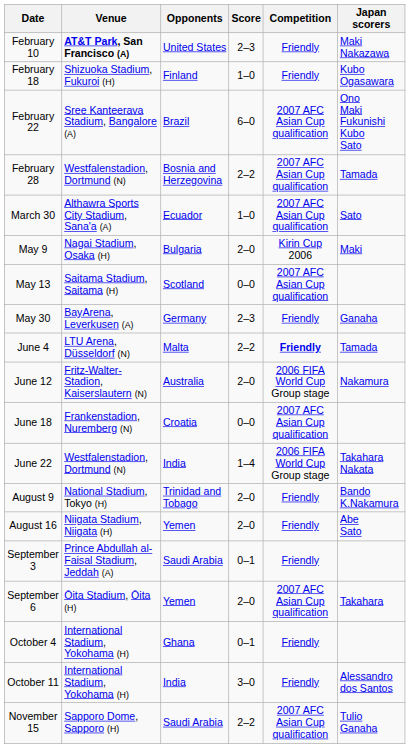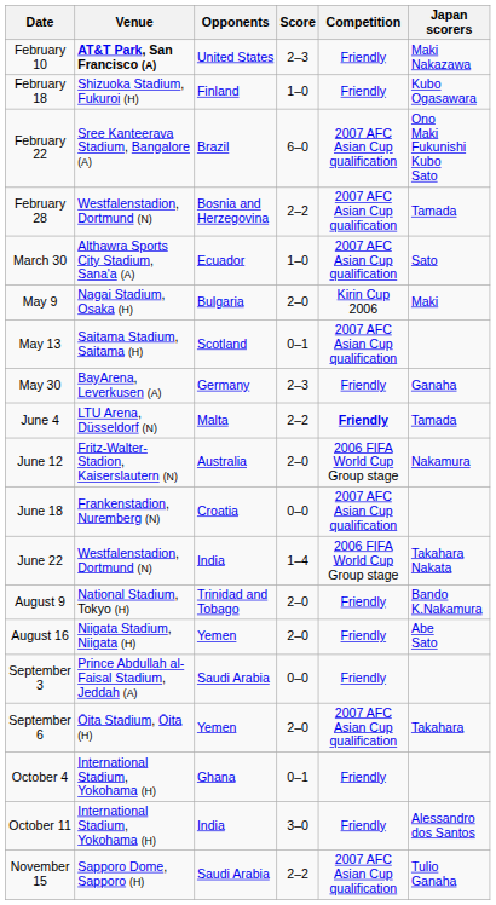 <table class="wikitable">
 <tr>
 <th>Date</th>
 <th>Venue</th>
 <th>Opponents</th>
 <th>Score</th>
 <th>Competition</th>
 <th>Japan scorers</th>
 </tr>
 <tr>
 <td style="text-align:center;">February 10</td>
 <td><strong><a href='#'>AT&T Park</a>, San Francisco <small>(A)</small></strong></td>
 <td> <a href='#'>United States</a></td>
 <td style="text-align:center;">2–3</td>
 <td style="text-align:center;"><a href='#'>Friendly</a></td>
 <td><a href='#'>Maki</a>  <br> <a href='#'>Nakazawa</a> </td>
 </tr>
 <tr>
 <td style="text-align:center;">February 18</td>
 <td><a href='#'>Shizuoka Stadium</a>, <a href='#'>Fukuroi</a> <small>(H)</small></td>
 <td> <a href='#'>Finland</a></td>
 <td style="text-align:center;">1–0</td>
 <td style="text-align:center;"><a href='#'>Friendly</a></td>
 <td><a href='#'>Kubo</a>  <br> <a href='#'>Ogasawara</a> </td>
 </tr>
 <tr>
 <td style="text-align:center;">February 22</td>
 <td><a href='#'>Sree Kanteerava Stadium</a>, <a href='#'>Bangalore</a> <small>(A)</small></td>
 <td> <a href='#'>Brazil</a></td>
 <td style="text-align:center;">6–0</td>
 <td style="text-align:center;"><a href='#'>2007 AFC Asian Cup qualification</a></td>
 <td><a href='#'>Ono</a>  <br> <a href='#'>Maki</a>  <br> <a href='#'>Fukunishi</a>  <br> <a href='#'>Kubo</a>    <br> <a href='#'>Sato</a> </td>
 </tr>
 <tr>
 <td style="text-align:center;">February 28</td>
 <td><a href='#'>Westfalenstadion</a>, <a href='#'>Dortmund</a> <small>(N)</small></td>
 <td> <a href='#'>Bosnia and Herzegovina</a></td>
 <td style="text-align:center;">2–2</td>
 <td style="text-align:center;"><a href='#'>2007 AFC Asian Cup qualification</a></td>
 <td><a href='#'>Tamada</a> </td>
 </tr>
 <tr>
 <td style="text-align:center;">March 30</td>
 <td><a href='#'>Althawra Sports City Stadium</a>, <a href='#'>Sana'a</a> <small>(A)</small></td>
 <td> <a href='#'>Ecuador</a></td>
 <td style="text-align:center;">1–0</td>
 <td style="text-align:center;"><a href='#'>2007 AFC Asian Cup qualification</a></td>
 <td><a href='#'>Sato</a> </td>
 </tr>
 <tr>
 <td style="text-align:center;">May 9</td>
 <td><a href='#'>Nagai Stadium</a>, <a href='#'>Osaka</a> <small>(H)</small></td>
 <td> <a href='#'>Bulgaria</a></td>
 <td style="text-align:center;">2–0</td>
 <td style="text-align:center;"><a href='#'>Kirin Cup</a> 2006</td>
 <td><a href='#'>Maki</a> </td>
 </tr>
 <tr>
 <td style="text-align:center;">May 13</td>
 <td><a href='#'>Saitama Stadium</a>, <a href='#'>Saitama</a> <small>(H)</small></td>
 <td> <a href='#'>Scotland</a></td>
-<td style="text-align:center;">0–0</td>
+<td style="text-align:center;">0–1</td>
 <td style="text-align:center;"><a href='#'>2007 AFC Asian Cup qualification</a></td>
 <td></td>
 </tr>
 <tr>
 <td style="text-align:center;">May 30</td>
 <td><a href='#'>BayArena</a>, <a href='#'>Leverkusen</a> <small>(A)</small></td>
 <td> <a href='#'>Germany</a></td>
 <td style="text-align:center;">2–3</td>
 <td style="text-align:center;"><a href='#'>Friendly</a></td>
 <td><a href='#'>Ganaha</a> </td>
 </tr>
 <tr>
 <td style="text-align:center;">June 4</td>
 <td><a href='#'>LTU Arena</a>, <a href='#'>Düsseldorf</a> <small>(N)</small></td>
 <td> <a href='#'>Malta</a></td>
 <td style="text-align:center;">2–2</td>
 <td style="text-align:center;"><strong><a href='#'>Friendly</a></strong></td>
 <td><a href='#'>Tamada</a> </td>
 </tr>
 <tr>
 <td style="text-align:center;">June 12</td>
 <td><a href='#'>Fritz-Walter-Stadion</a>, <a href='#'>Kaiserslautern</a> <small>(N)</small></td>
 <td> <a href='#'>Australia</a></td>
 <td style="text-align:center;">2–0</td>
 <td style="text-align:center;"><a href='#'>2006 FIFA World Cup</a> Group stage</td>
 <td><a href='#'>Nakamura</a> </td>
 </tr>
 <tr>
 <td style="text-align:center;">June 18</td>
 <td><a href='#'>Frankenstadion</a>, <a href='#'>Nuremberg</a> <small>(N)</small></td>
 <td> <a href='#'>Croatia</a></td>
 <td style="text-align:center;">0–0</td>
 <td style="text-align:center;"><a href='#'>2007 AFC Asian Cup qualification</a></td>
 <td></td>
 </tr>
 <tr>
 <td style="text-align:center;">June 22</td>
 <td><a href='#'>Westfalenstadion</a>, <a href='#'>Dortmund</a> <small>(N)</small></td>
 <td> <a href='#'>India</a></td>
 <td style="text-align:center;">1–4</td>
 <td style="text-align:center;"><a href='#'>2006 FIFA World Cup</a> Group stage</td>
 <td><a href='#'>Takahara</a>  <br> <a href='#'>Nakata</a> </td>
 </tr>
 <tr>
 <td style="text-align:center;">August 9</td>
 <td><a href='#'>National Stadium</a>, Tokyo <small>(H)</small></td>
 <td> <a href='#'>Trinidad and Tobago</a></td>
 <td style="text-align:center;">2–0</td>
 <td style="text-align:center;"><a href='#'>Friendly</a></td>
 <td><a href='#'>Bando</a>  <br><a href='#'>K.Nakamura</a> </td>
 </tr>
 <tr>
 <td style="text-align:center;">August 16</td>
 <td><a href='#'>Niigata Stadium</a>, <a href='#'>Niigata</a> <small>(H)</small></td>
 <td> <a href='#'>Yemen</a></td>
 <td style="text-align:center;">2–0</td>
 <td style="text-align:center;"><a href='#'>Friendly</a></td>
 <td><a href='#'>Abe</a> <br> <a href='#'>Sato</a> </td>
 </tr>
 <tr>
 <td style="text-align:center;">September 3</td>
 <td><a href='#'>Prince Abdullah al-Faisal Stadium</a>, <a href='#'>Jeddah</a> <small>(A)</small></td>
 <td> <a href='#'>Saudi Arabia</a></td>
-<td style="text-align:center;">0–1</td>
+<td style="text-align:center;">0–0</td>
 <td style="text-align:center;"><a href='#'>Friendly</a></td>
 <td></td>
 </tr>
 <tr>
 <td style="text-align:center;">September 6</td>
 <td><a href='#'>Ōita Stadium</a>, <a href='#'>Ōita</a> <small>(H)</small></td>
 <td> <a href='#'>Yemen</a></td>
 <td style="text-align:center;">2–0</td>
 <td style="text-align:center;"><a href='#'>2007 AFC Asian Cup qualification</a></td>
 <td><a href='#'>Takahara</a>  </td>
 </tr>
 <tr>
 <td style="text-align:center;">October 4</td>
 <td><a href='#'>International Stadium</a>, <a href='#'>Yokohama</a> <small>(H)</small></td>
 <td> <a href='#'>Ghana</a></td>
 <td style="text-align:center;">0–1</td>
 <td style="text-align:center;"><a href='#'>Friendly</a></td>
 <td></td>
 </tr>
 <tr>
 <td style="text-align:center;">October 11</td>
 <td><a href='#'>International Stadium</a>, <a href='#'>Yokohama</a> <small>(H)</small></td>
 <td> <a href='#'>India</a></td>
 <td style="text-align:center;">3–0</td>
 <td style="text-align:center;"><a href='#'>Friendly</a></td>
 <td><a href='#'>Alessandro dos Santos</a>  </td>
 </tr>
 <tr>
 <td style="text-align:center;">November 15</td>
 <td><a href='#'>Sapporo Dome</a>, <a href='#'>Sapporo</a> <small>(H)</small></td>
 <td> <a href='#'>Saudi Arabia</a></td>
 <td style="text-align:center;">2–2</td>
 <td style="text-align:center;"><a href='#'>2007 AFC Asian Cup qualification</a></td>
 <td><a href='#'>Tulio</a> <br><a href='#'>Ganaha</a>  </td>
 </tr>
 </table>
